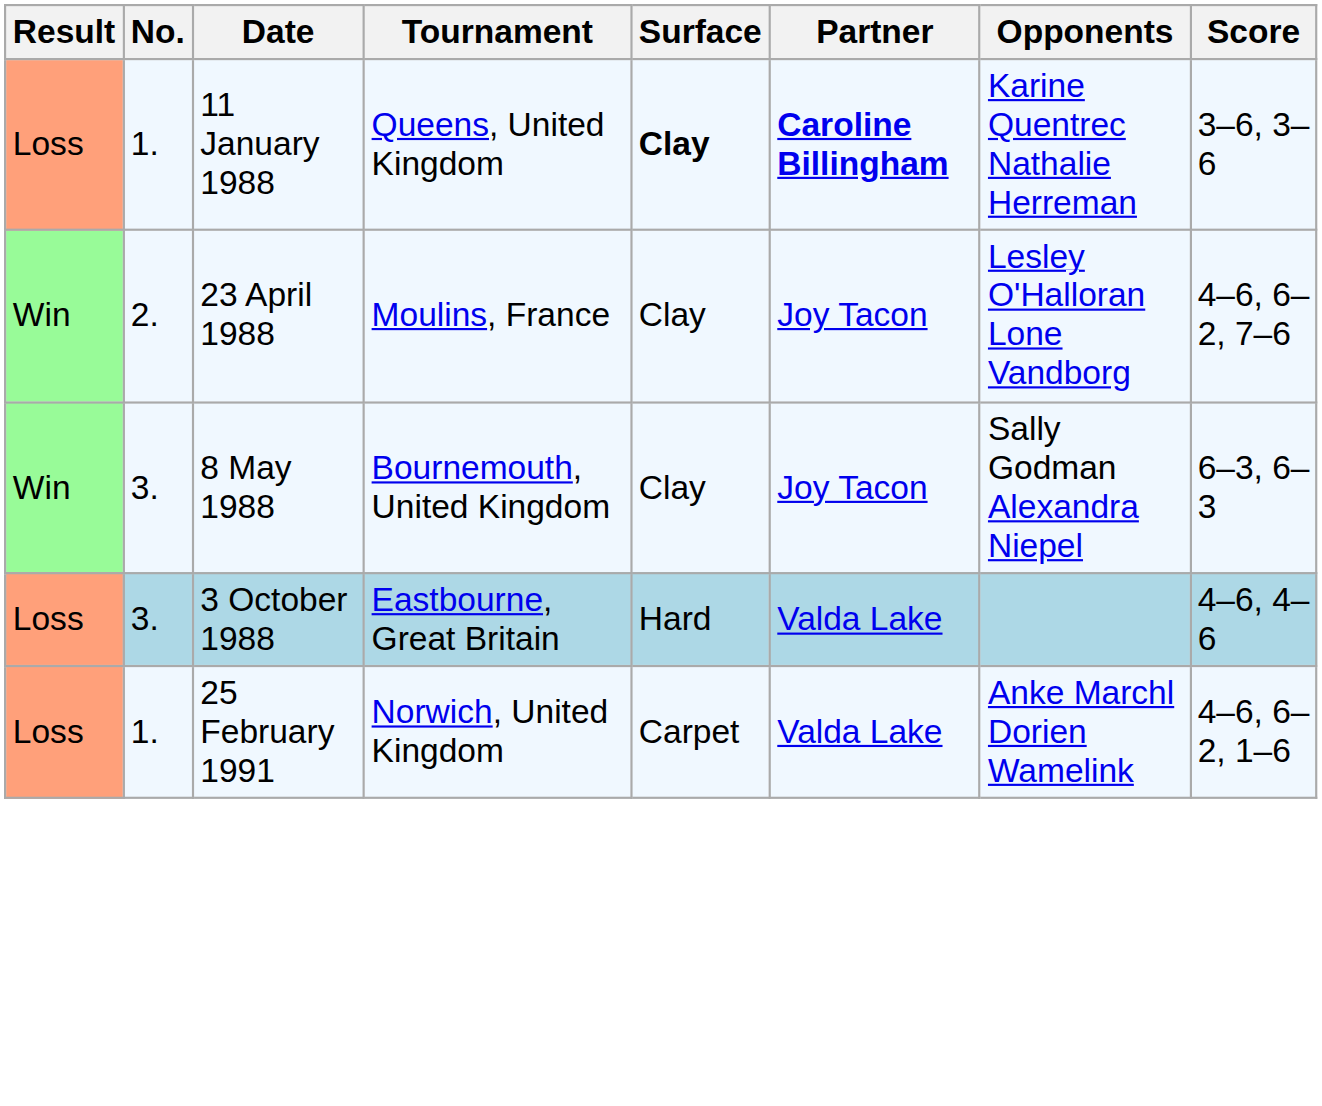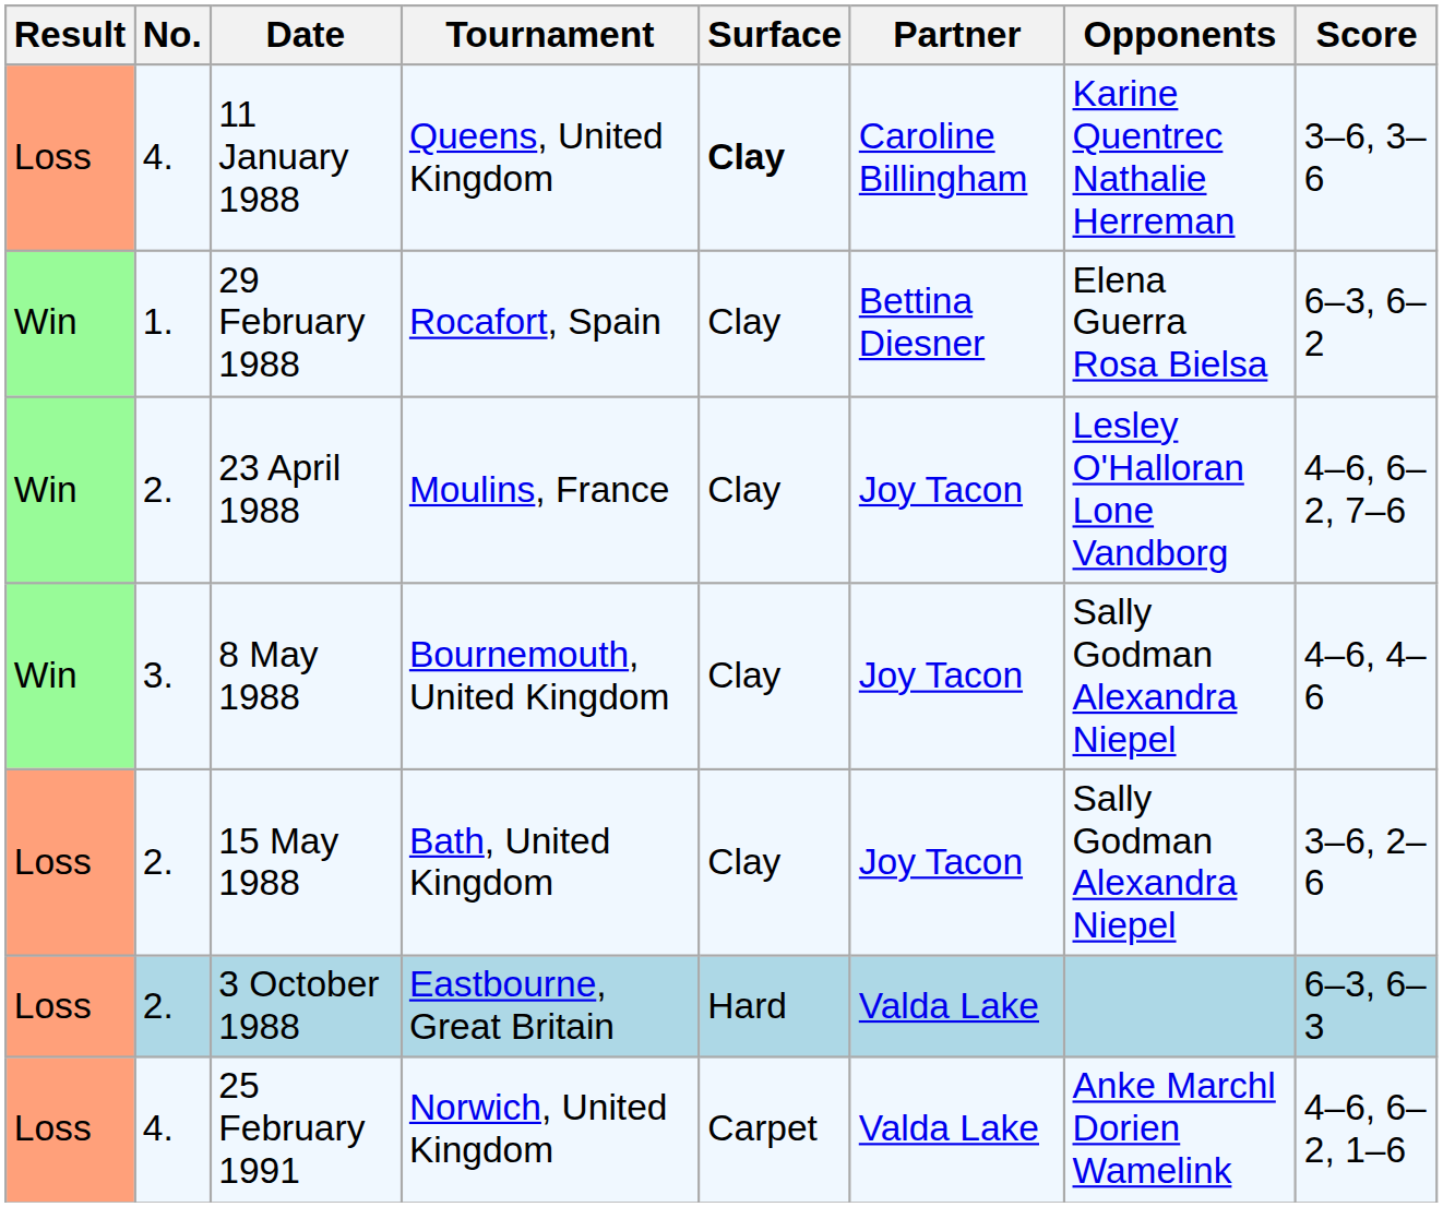 <table class="sortable wikitable" style=font-size:97%>
 <tr>
 <th>Result</th>
 <th>No.</th>
 <th>Date</th>
 <th>Tournament</th>
 <th>Surface</th>
 <th>Partner</th>
 <th>Opponents</th>
 <th>Score</th>
 </tr>
 <tr style="background:#f0f8ff;">
 <td style="background:#ffa07a;">Loss</td>
-<td>1.</td>
+<td>4.</td>
 <td>11 January 1988</td>
 <td><a href='#'>Queens</a>, United Kingdom</td>
 <td><strong>Clay</strong></td>
-<td><strong> <a href='#'>Caroline Billingham</a></strong></td>
+<td> <a href='#'>Caroline Billingham</a></td>
 <td> <a href='#'>Karine Quentrec</a> <br>  <a href='#'>Nathalie Herreman</a></td>
 <td>3–6, 3–6</td>
+</tr>
+<tr bgcolor="#f0f8ff">
+<td style="background:#98fb98;">Win</td>
+<td>1.</td>
+<td>29 February 1988</td>
+<td><a href='#'>Rocafort</a>, Spain</td>
+<td>Clay</td>
+<td> <a href='#'>Bettina Diesner</a></td>
+<td> Elena Guerra <br>  <a href='#'>Rosa Bielsa</a></td>
+<td>6–3, 6–2</td>
 </tr>
 <tr style="background:#f0f8ff;">
 <td style="background:#98fb98;">Win</td>
 <td>2.</td>
 <td>23 April 1988</td>
 <td><a href='#'>Moulins</a>, France</td>
 <td>Clay</td>
 <td> <a href='#'>Joy Tacon</a></td>
 <td> <a href='#'>Lesley O'Halloran</a><br>  <a href='#'>Lone Vandborg</a></td>
 <td>4–6, 6–2, 7–6</td>
 </tr>
 <tr style="background:#f0f8ff;">
 <td style="background:#98fb98;">Win</td>
 <td>3.</td>
 <td>8 May 1988</td>
 <td><a href='#'>Bournemouth</a>, United Kingdom</td>
 <td>Clay</td>
 <td> <a href='#'>Joy Tacon</a></td>
 <td> Sally Godman<br>  <a href='#'>Alexandra Niepel</a></td>
-<td>6–3, 6–3</td>
+<td>4–6, 4–6</td>
+</tr>
+<tr style="background:#f0f8ff;">
+<td style="background:#ffa07a;">Loss</td>
+<td>2.</td>
+<td>15 May 1988</td>
+<td><a href='#'>Bath</a>, United Kingdom</td>
+<td>Clay</td>
+<td> <a href='#'>Joy Tacon</a></td>
+<td> Sally Godman<br>  <a href='#'>Alexandra Niepel</a></td>
+<td>3–6, 2–6</td>
 </tr>
 <tr bgcolor=lightblue>
 <td style="background:#ffa07a;">Loss</td>
-<td>3.</td>
+<td>2.</td>
 <td>3 October 1988</td>
 <td><a href='#'>Eastbourne</a>, Great Britain</td>
 <td>Hard</td>
 <td> <a href='#'>Valda Lake</a></td>
 <td>  <br>  </td>
-<td>4–6, 4–6</td>
+<td>6–3, 6–3</td>
 </tr>
 <tr style="background:#f0f8ff;">
 <td style="background:#ffa07a;">Loss</td>
-<td>1.</td>
+<td>4.</td>
 <td>25 February 1991</td>
 <td><a href='#'>Norwich</a>, United Kingdom</td>
 <td>Carpet</td>
 <td> <a href='#'>Valda Lake</a></td>
 <td> <a href='#'>Anke Marchl</a> <br>  <a href='#'>Dorien Wamelink</a></td>
 <td>4–6, 6–2, 1–6</td>
 </tr>
 </table>
